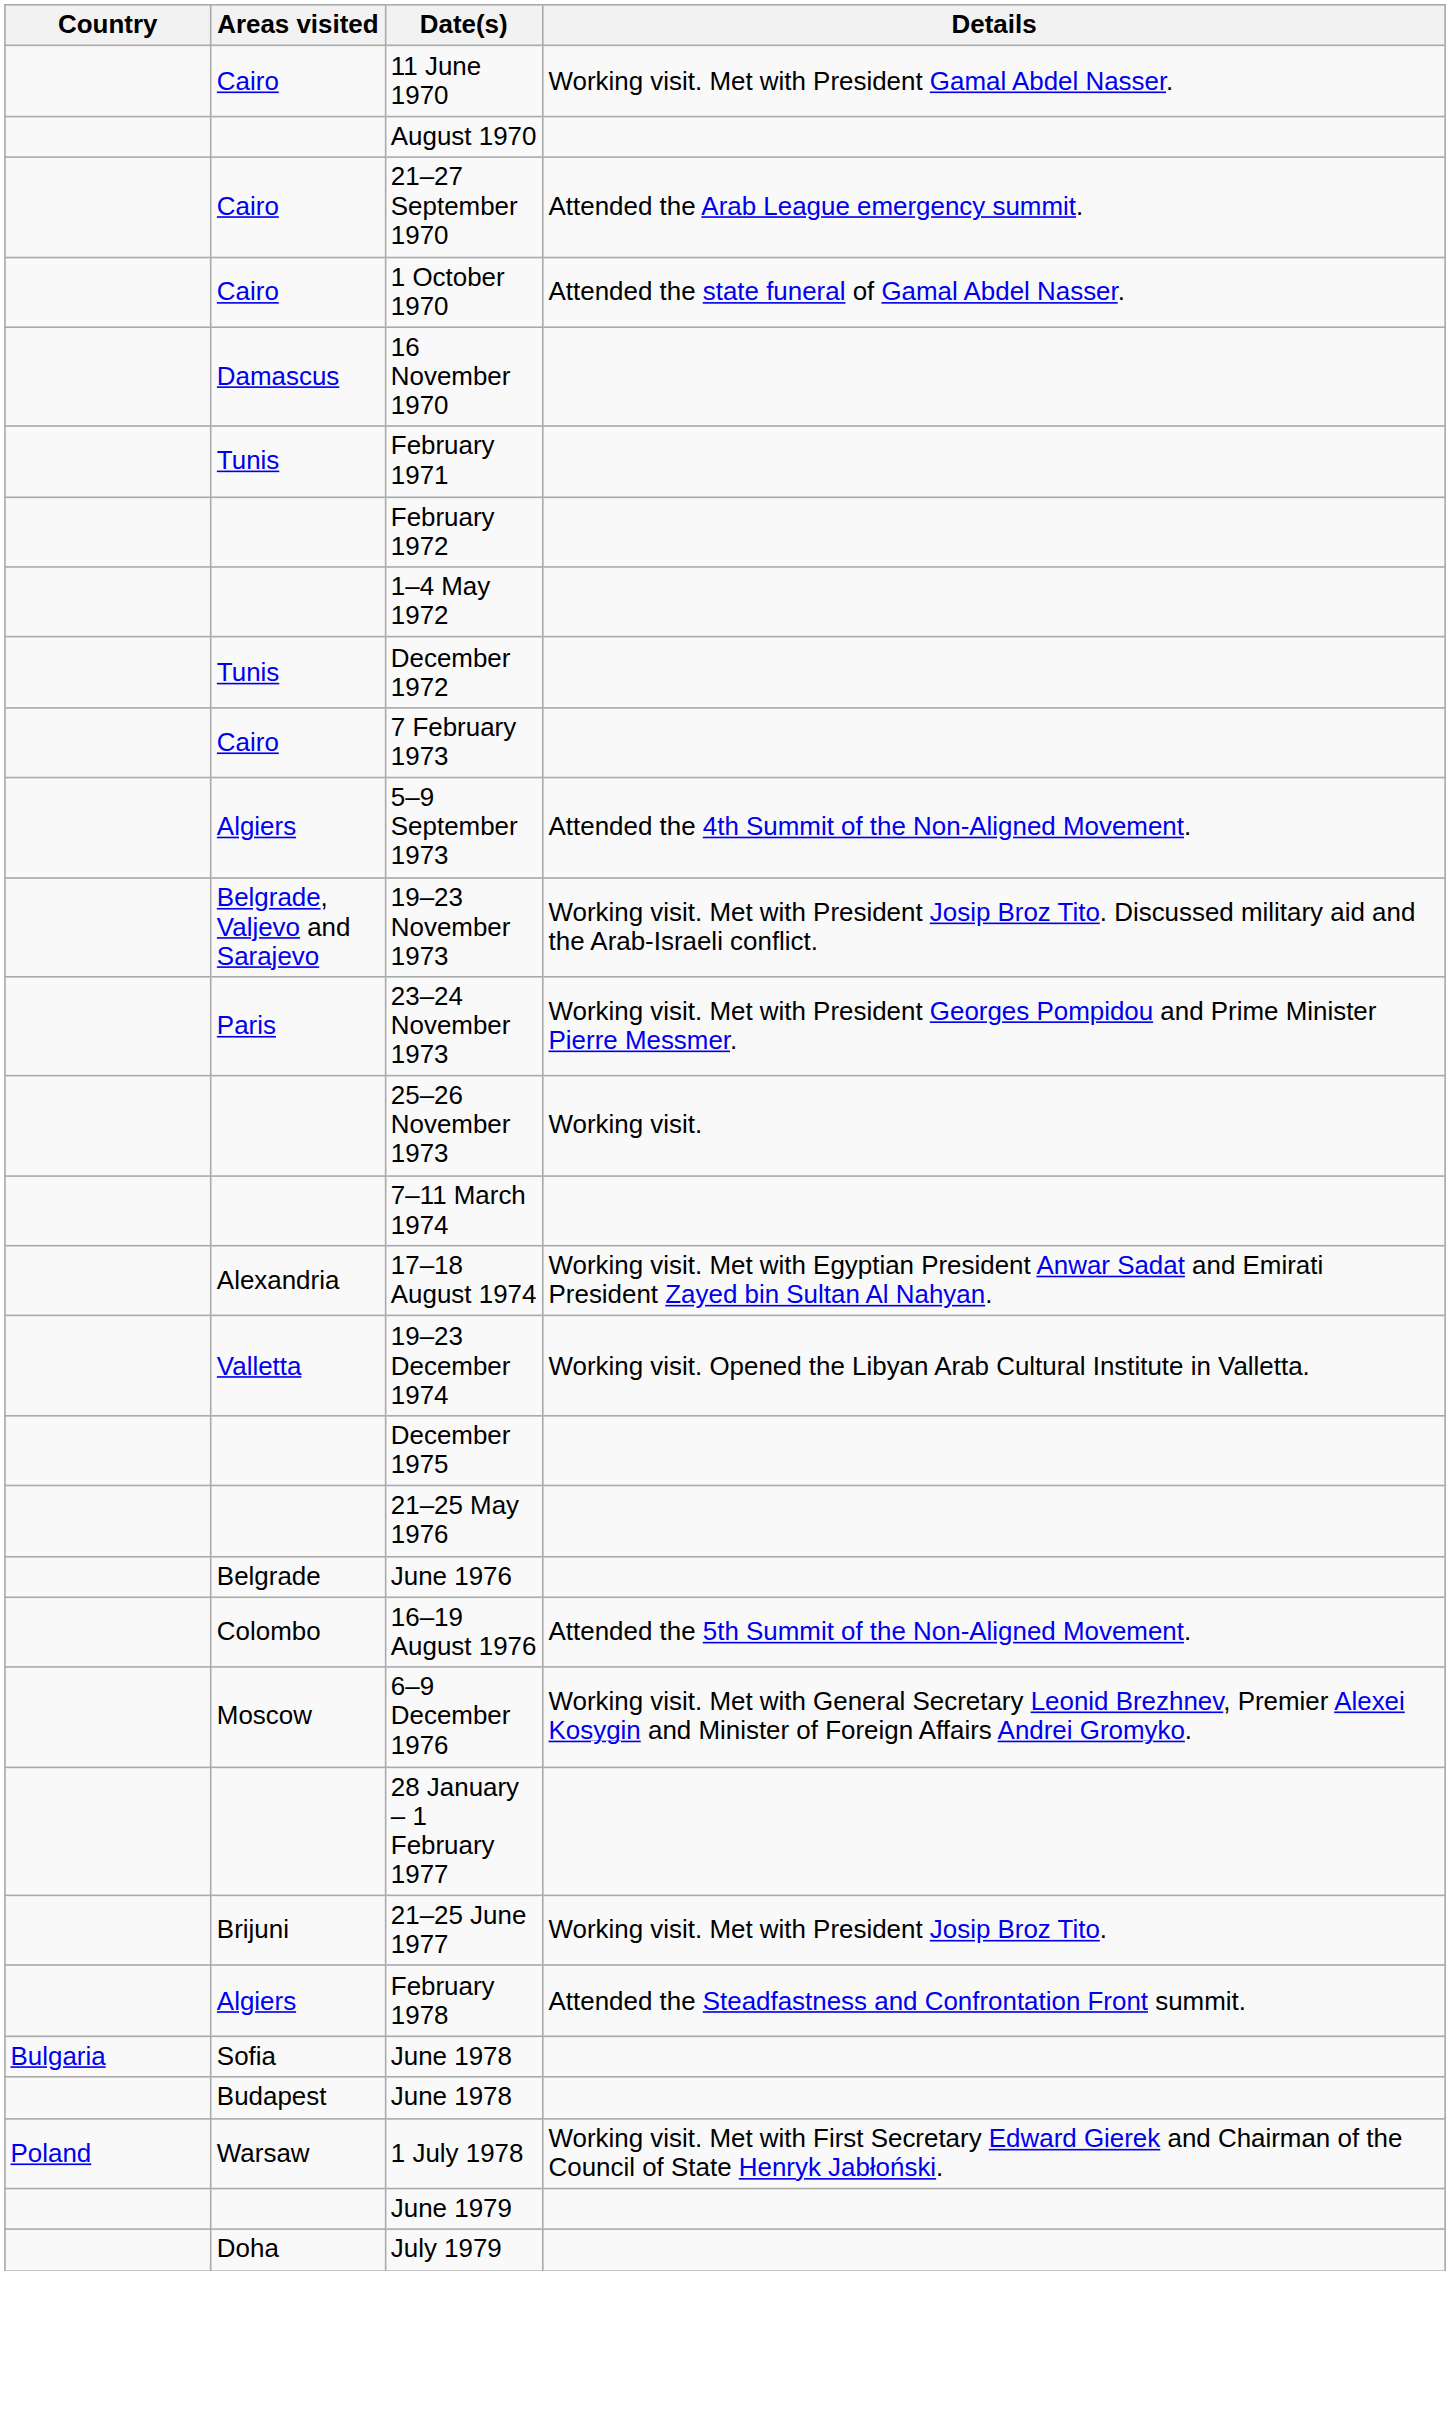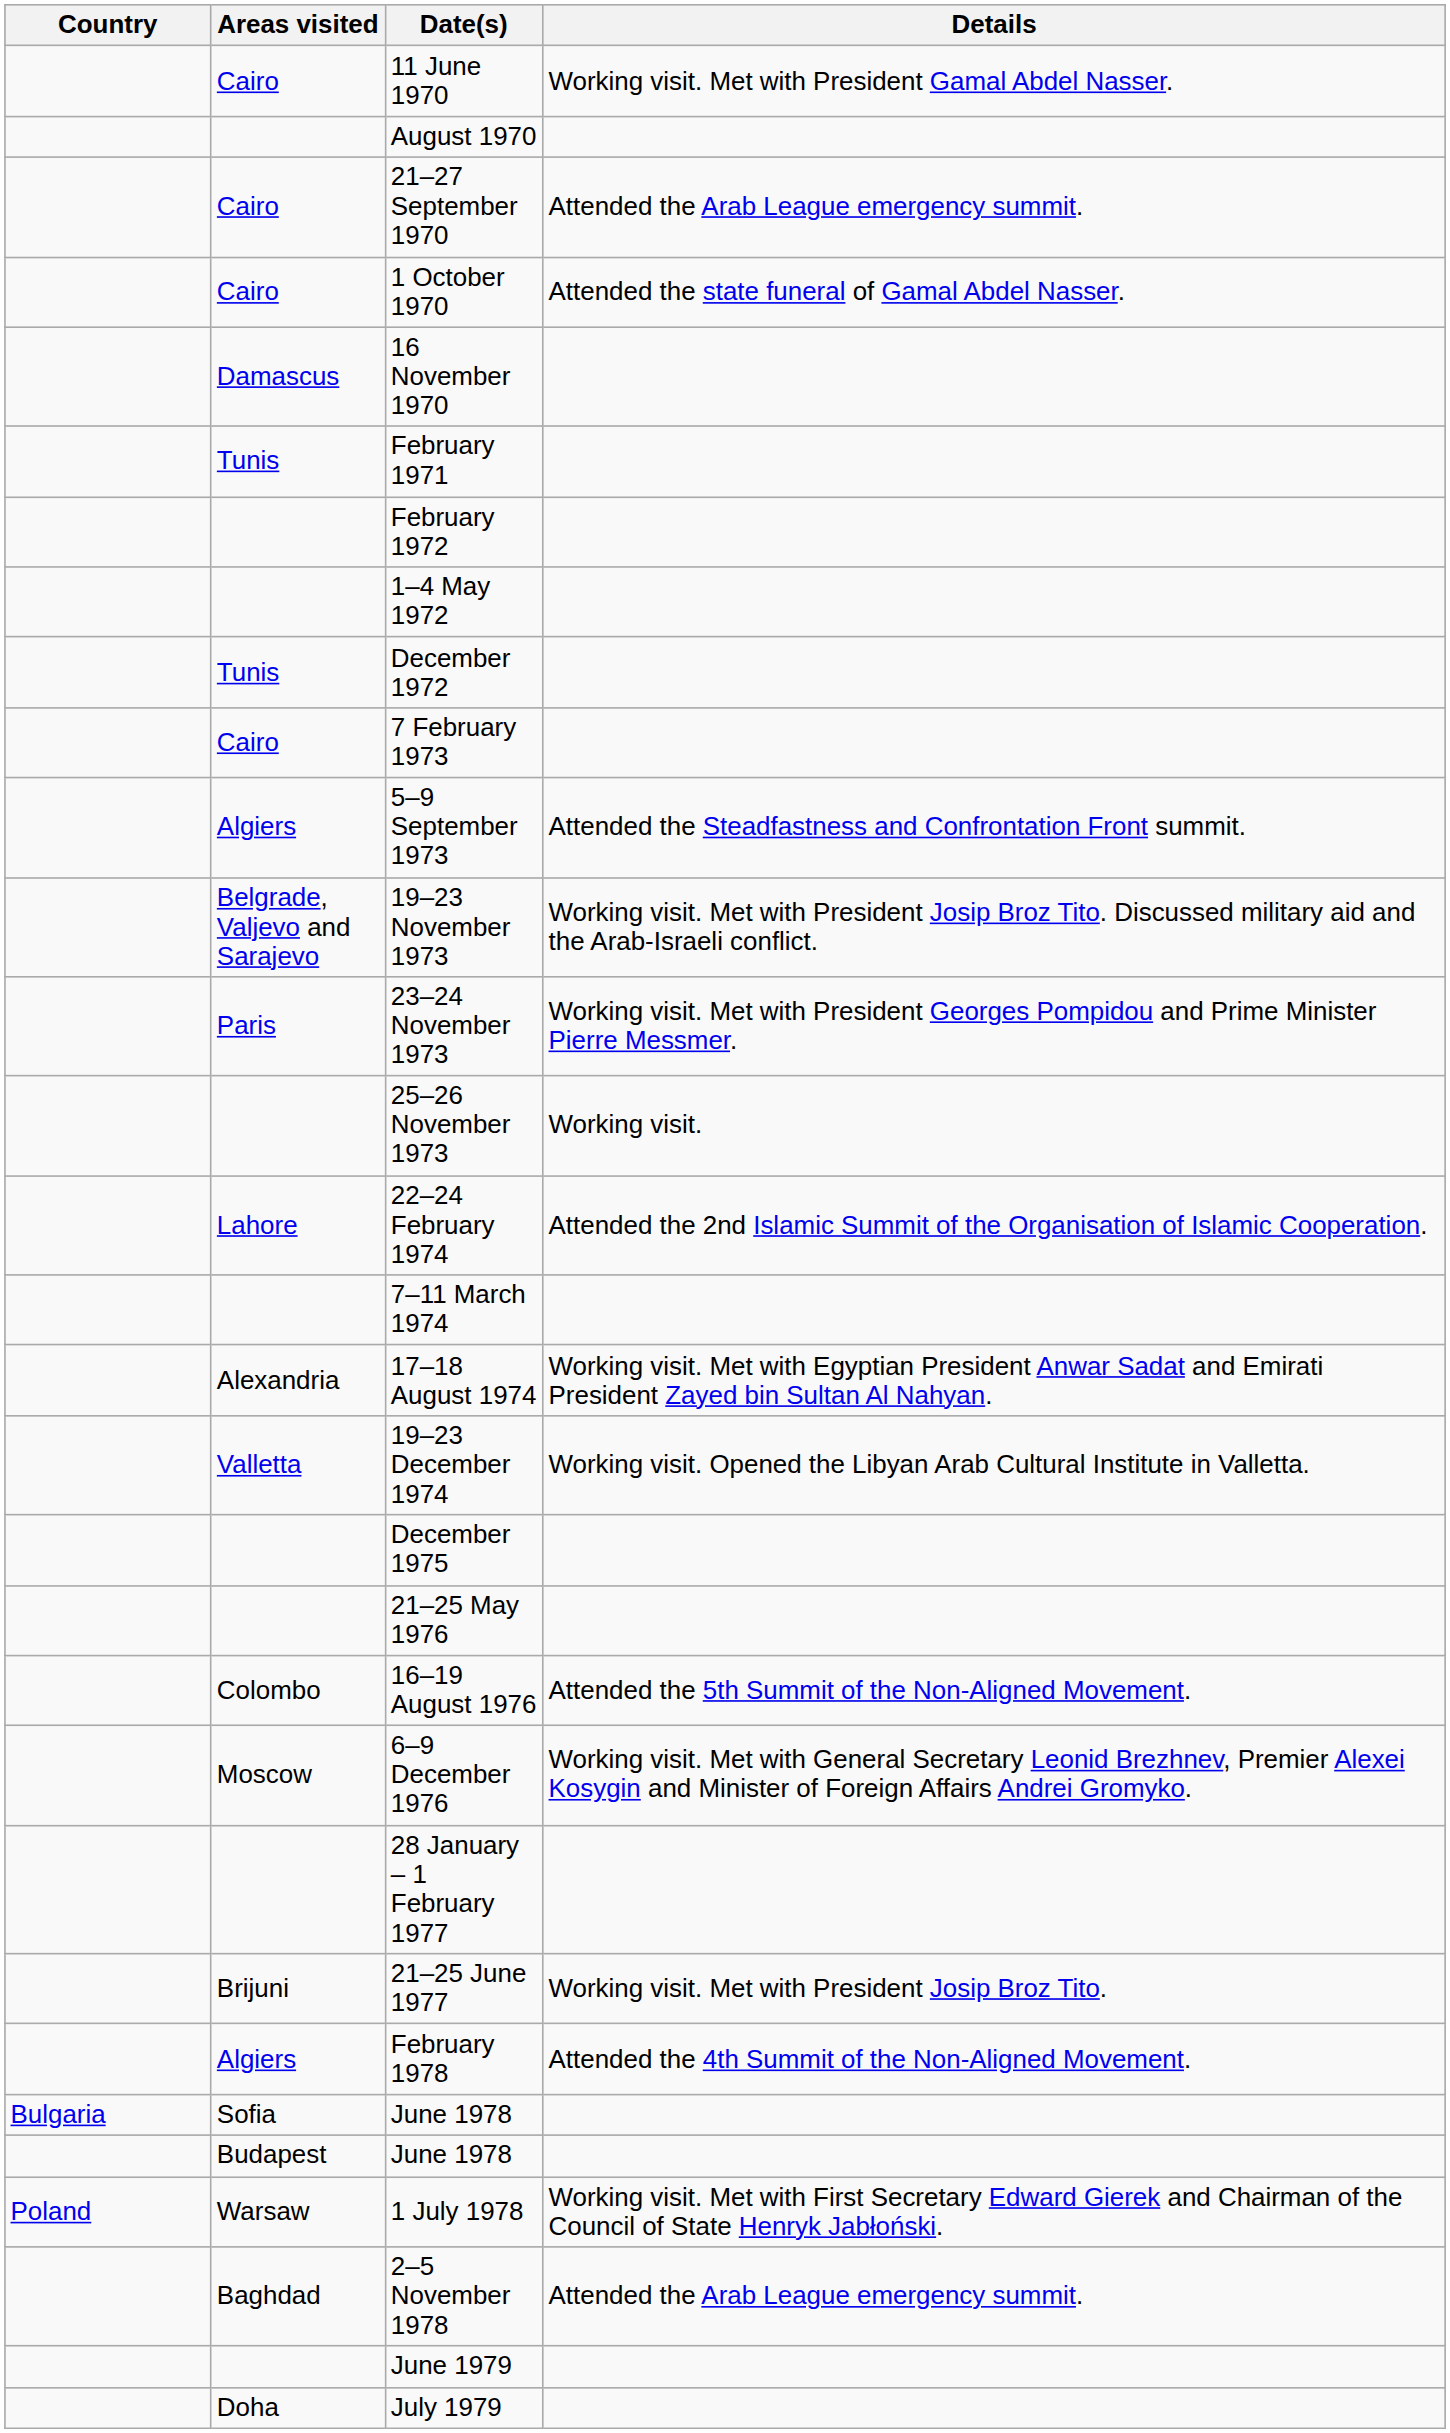 <table class="wikitable sortable outercollapse" style="margin: 1em auto 1em auto">
 <tr>
 <th width=120>Country</th>
 <th width=100>Areas visited</th>
 <th width=90>Date(s)</th>
 <th style="width:550px;" class="unsortable">Details</th>
 </tr>
 <tr>
 <td></td>
 <td><a href='#'>Cairo</a></td>
 <td>11 June 1970</td>
 <td>Working visit. Met with President <a href='#'>Gamal Abdel Nasser</a>.</td>
 </tr>
 <tr>
 <td></td>
 <td></td>
 <td>August 1970</td>
 <td></td>
 </tr>
 <tr>
 <td></td>
 <td><a href='#'>Cairo</a></td>
 <td>21–27 September 1970</td>
 <td>Attended the <a href='#'>Arab League emergency summit</a>.</td>
 </tr>
 <tr>
 <td></td>
 <td><a href='#'>Cairo</a></td>
 <td>1 October 1970</td>
 <td>Attended the <a href='#'>state funeral</a> of <a href='#'>Gamal Abdel Nasser</a>.</td>
 </tr>
 <tr>
 <td></td>
 <td><a href='#'>Damascus</a></td>
 <td>16 November 1970</td>
 <td></td>
 </tr>
 <tr>
 <td></td>
 <td><a href='#'>Tunis</a></td>
 <td>February 1971</td>
 <td></td>
 </tr>
 <tr>
 <td></td>
 <td></td>
 <td>February 1972</td>
 <td></td>
 </tr>
 <tr>
 <td></td>
 <td></td>
 <td>1–4 May 1972</td>
 <td></td>
 </tr>
 <tr>
 <td></td>
 <td><a href='#'>Tunis</a></td>
 <td>December 1972</td>
 <td></td>
 </tr>
 <tr>
 <td></td>
 <td><a href='#'>Cairo</a></td>
 <td>7 February 1973</td>
 <td></td>
 </tr>
 <tr>
 <td></td>
 <td><a href='#'>Algiers</a></td>
 <td>5–9 September 1973</td>
-<td>Attended the <a href='#'>4th Summit of the Non-Aligned Movement</a>.</td>
+<td>Attended the <a href='#'>Steadfastness and Confrontation Front</a> summit.</td>
 </tr>
 <tr>
 <td></td>
 <td><a href='#'>Belgrade</a>, <a href='#'>Valjevo</a> and <a href='#'>Sarajevo</a></td>
 <td>19–23 November 1973</td>
 <td>Working visit. Met with President <a href='#'>Josip Broz Tito</a>. Discussed military aid and the Arab-Israeli conflict.</td>
 </tr>
 <tr>
 <td></td>
 <td><a href='#'>Paris</a></td>
 <td>23–24 November 1973</td>
 <td>Working visit. Met with President <a href='#'>Georges Pompidou</a> and Prime Minister <a href='#'>Pierre Messmer</a>.</td>
 </tr>
 <tr>
 <td></td>
 <td></td>
 <td>25–26 November 1973</td>
 <td>Working visit.</td>
+</tr>
+<tr>
+<td></td>
+<td><a href='#'>Lahore</a></td>
+<td>22–24 February 1974</td>
+<td>Attended the 2nd <a href='#'>Islamic Summit of the Organisation of Islamic Cooperation</a>.</td>
 </tr>
 <tr>
 <td></td>
 <td></td>
 <td>7–11 March 1974</td>
 <td></td>
 </tr>
 <tr>
 <td></td>
 <td>Alexandria</td>
 <td>17–18 August 1974</td>
 <td>Working visit. Met with Egyptian President <a href='#'>Anwar Sadat</a> and Emirati President <a href='#'>Zayed bin Sultan Al Nahyan</a>.</td>
 </tr>
 <tr>
 <td></td>
 <td><a href='#'>Valletta</a></td>
 <td>19–23 December 1974</td>
 <td>Working visit. Opened the Libyan Arab Cultural Institute in Valletta.</td>
 </tr>
 <tr>
 <td></td>
 <td></td>
 <td>December 1975</td>
 <td></td>
 </tr>
 <tr>
 <td></td>
 <td></td>
 <td>21–25 May 1976</td>
 <td></td>
 </tr>
 <tr>
 <td></td>
-<td>Belgrade</td>
-<td>June 1976</td>
-<td></td>
-</tr>
-<tr>
-<td></td>
 <td>Colombo</td>
 <td>16–19 August 1976</td>
 <td>Attended the <a href='#'>5th Summit of the Non-Aligned Movement</a>.</td>
 </tr>
 <tr>
 <td></td>
 <td>Moscow</td>
 <td>6–9 December 1976</td>
 <td>Working visit. Met with General Secretary <a href='#'>Leonid Brezhnev</a>, Premier <a href='#'>Alexei Kosygin</a> and Minister of Foreign Affairs <a href='#'>Andrei Gromyko</a>.</td>
 </tr>
 <tr>
 <td></td>
 <td></td>
 <td>28 January – 1 February 1977</td>
 <td></td>
 </tr>
 <tr>
 <td></td>
 <td>Brijuni</td>
 <td>21–25 June 1977</td>
 <td>Working visit. Met with President <a href='#'>Josip Broz Tito</a>.</td>
 </tr>
 <tr>
 <td></td>
 <td><a href='#'>Algiers</a></td>
 <td>February 1978</td>
-<td>Attended the <a href='#'>Steadfastness and Confrontation Front</a> summit.</td>
+<td>Attended the <a href='#'>4th Summit of the Non-Aligned Movement</a>.</td>
 </tr>
 <tr>
 <td> <a href='#'>Bulgaria</a></td>
 <td>Sofia</td>
 <td>June 1978</td>
 <td></td>
 </tr>
 <tr>
 <td></td>
 <td>Budapest</td>
 <td>June 1978</td>
 <td></td>
 </tr>
 <tr>
 <td> <a href='#'>Poland</a></td>
 <td>Warsaw</td>
 <td>1 July 1978</td>
 <td>Working visit. Met with First Secretary <a href='#'>Edward Gierek</a> and Chairman of the Council of State <a href='#'>Henryk Jabłoński</a>.</td>
 </tr>
 <tr>
 <td></td>
+<td>Baghdad</td>
+<td>2–5 November 1978</td>
+<td>Attended the <a href='#'>Arab League emergency summit</a>.</td>
+</tr>
+<tr>
+<td></td>
 <td></td>
 <td>June 1979</td>
 <td></td>
 </tr>
 <tr>
 <td></td>
 <td>Doha</td>
 <td>July 1979</td>
 <td></td>
 </tr>
 </table>
